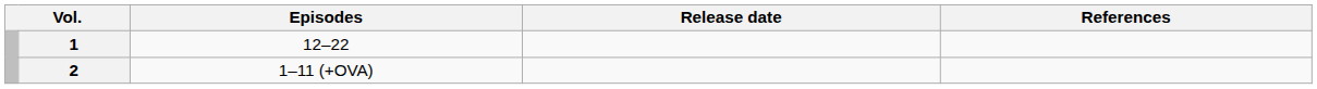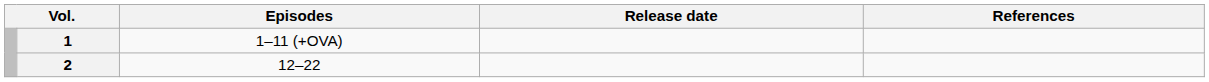 <table class="wikitable" style="text-align: center; width: 100%;">
 <tr>
 <th colspan="2" scope=colgroup>Vol.</th>
 <th scope=col>Episodes</th>
 <th scope=col>Release date</th>
 <th scope=col>References</th>
 </tr>
 <tr>
 <td rowspan="3" width="1%" style="background: #bfbfbf;"></td>
 <th scope=row>1</th>
-<td>12–22</td>
+<td>1–11 (+OVA)</td>
 <td></td>
 <td></td>
 </tr>
 <tr>
 <th scope=row>2</th>
-<td>1–11 (+OVA)</td>
+<td>12–22</td>
 <td></td>
 <td></td>
 </tr>
 </table>
